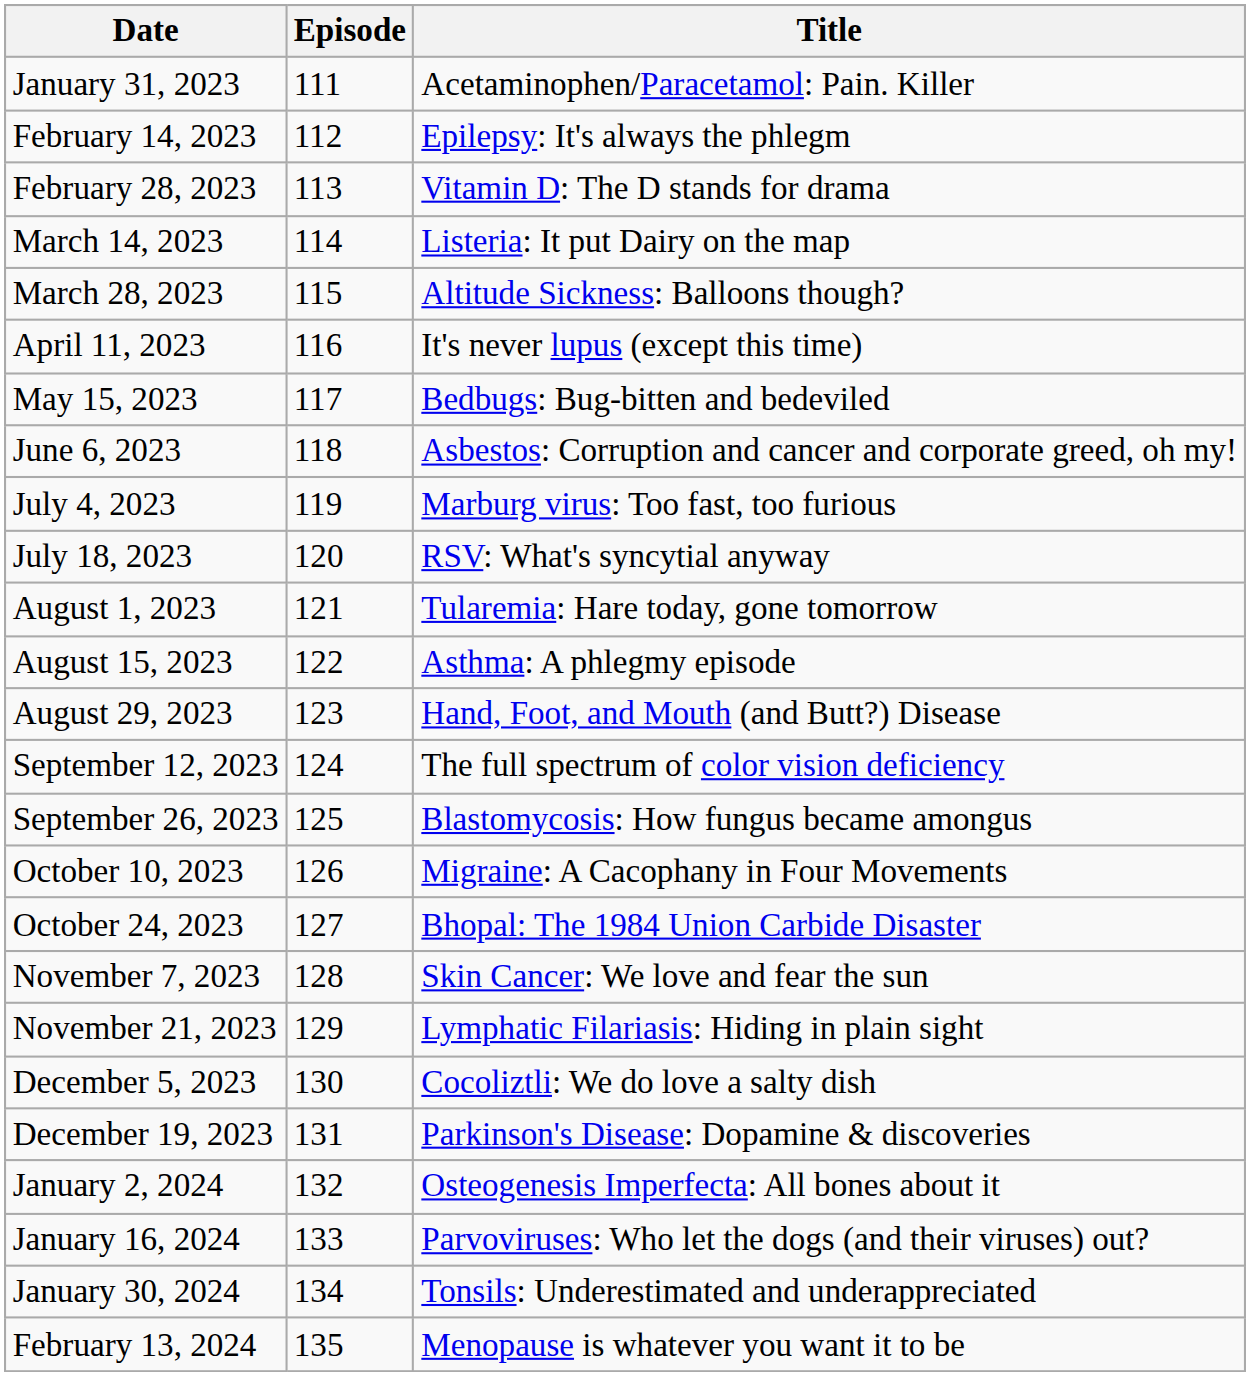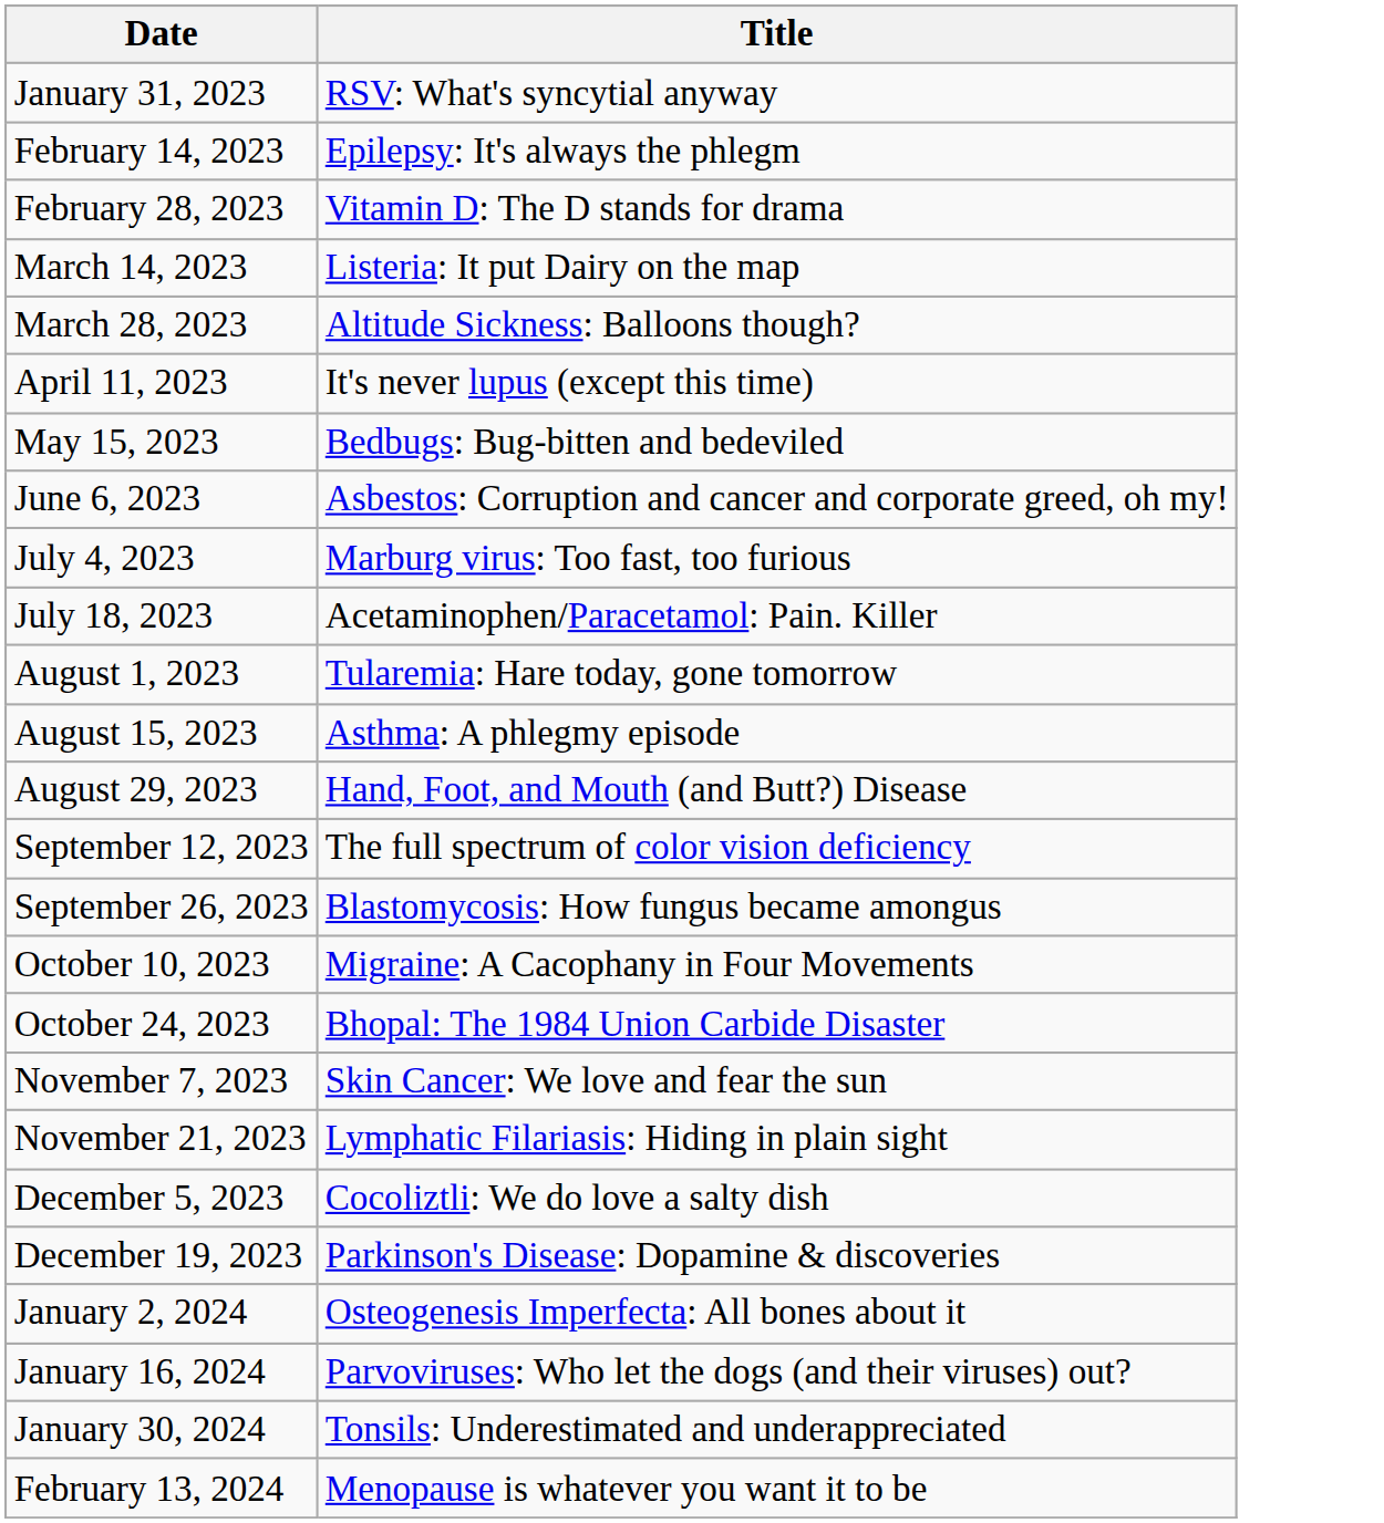 <table class="wikitable">
 <tr>
 <th>Date</th>
-<th>Episode</th>
 <th>Title</th>
 </tr>
 <tr>
 <td>January 31, 2023</td>
-<td>111</td>
-<td>Acetaminophen/<a href='#'>Paracetamol</a>: Pain. Killer</td>
+<td><a href='#'>RSV</a>: What's syncytial anyway</td>
 </tr>
 <tr>
 <td>February 14, 2023</td>
-<td>112</td>
 <td><a href='#'>Epilepsy</a>: It's always the phlegm</td>
 </tr>
 <tr>
 <td>February 28, 2023</td>
-<td>113</td>
 <td><a href='#'>Vitamin D</a>: The D stands for drama</td>
 </tr>
 <tr>
 <td>March 14, 2023</td>
-<td>114</td>
 <td><a href='#'>Listeria</a>: It put Dairy on the map</td>
 </tr>
 <tr>
 <td>March 28, 2023</td>
-<td>115</td>
 <td><a href='#'>Altitude Sickness</a>: Balloons though?</td>
 </tr>
 <tr>
 <td>April 11, 2023</td>
-<td>116</td>
 <td>It's never <a href='#'>lupus</a> (except this time)</td>
 </tr>
 <tr>
 <td>May 15, 2023</td>
-<td>117</td>
 <td><a href='#'>Bedbugs</a>: Bug-bitten and bedeviled</td>
 </tr>
 <tr>
 <td>June 6, 2023</td>
-<td>118</td>
 <td><a href='#'>Asbestos</a>: Corruption and cancer and corporate greed, oh my!</td>
 </tr>
 <tr>
 <td>July 4, 2023</td>
-<td>119</td>
 <td><a href='#'>Marburg virus</a>: Too fast, too furious</td>
 </tr>
 <tr>
 <td>July 18, 2023</td>
-<td>120</td>
-<td><a href='#'>RSV</a>: What's syncytial anyway</td>
+<td>Acetaminophen/<a href='#'>Paracetamol</a>: Pain. Killer</td>
 </tr>
 <tr>
 <td>August 1, 2023</td>
-<td>121</td>
 <td><a href='#'>Tularemia</a>: Hare today, gone tomorrow</td>
 </tr>
 <tr>
 <td>August 15, 2023</td>
-<td>122</td>
 <td><a href='#'>Asthma</a>: A phlegmy episode</td>
 </tr>
 <tr>
 <td>August 29, 2023</td>
-<td>123</td>
 <td><a href='#'>Hand, Foot, and Mouth</a> (and Butt?) Disease</td>
 </tr>
 <tr>
 <td>September 12, 2023</td>
-<td>124</td>
 <td>The full spectrum of <a href='#'>color vision deficiency</a></td>
 </tr>
 <tr>
 <td>September 26, 2023</td>
-<td>125</td>
 <td><a href='#'>Blastomycosis</a>: How fungus became amongus</td>
 </tr>
 <tr>
 <td>October 10, 2023</td>
-<td>126</td>
 <td><a href='#'>Migraine</a>: A Cacophany in Four Movements</td>
 </tr>
 <tr>
 <td>October 24, 2023</td>
-<td>127</td>
 <td><a href='#'>Bhopal: The 1984 Union Carbide Disaster</a></td>
 </tr>
 <tr>
 <td>November 7, 2023</td>
-<td>128</td>
 <td><a href='#'>Skin Cancer</a>: We love and fear the sun</td>
 </tr>
 <tr>
 <td>November 21, 2023</td>
-<td>129</td>
 <td><a href='#'>Lymphatic Filariasis</a>: Hiding in plain sight</td>
 </tr>
 <tr>
 <td>December 5, 2023</td>
-<td>130</td>
 <td><a href='#'>Cocoliztli</a>: We do love a salty dish</td>
 </tr>
 <tr>
 <td>December 19, 2023</td>
-<td>131</td>
 <td><a href='#'>Parkinson's Disease</a>: Dopamine & discoveries</td>
 </tr>
 <tr>
 <td>January 2, 2024</td>
-<td>132</td>
 <td><a href='#'>Osteogenesis Imperfecta</a>: All bones about it</td>
 </tr>
 <tr>
 <td>January 16, 2024</td>
-<td>133</td>
 <td><a href='#'>Parvoviruses</a>: Who let the dogs (and their viruses) out?</td>
 </tr>
 <tr>
 <td>January 30, 2024</td>
-<td>134</td>
 <td><a href='#'>Tonsils</a>: Underestimated and underappreciated</td>
 </tr>
 <tr>
 <td>February 13, 2024</td>
-<td>135</td>
 <td><a href='#'>Menopause</a> is whatever you want it to be</td>
 </tr>
 </table>
